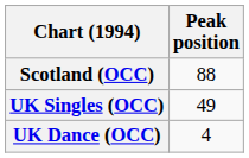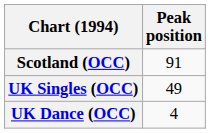 <table class="wikitable sortable plainrowheaders" style="text-align:center">
 <tr>
 <th scope="col">Chart (1994)</th>
 <th scope="col">Peak<br>position</th>
 </tr>
 <tr>
 <th scope="row">Scotland (<a href='#'>OCC</a>)</th>
-<td align="center">88</td>
+<td align="center">91</td>
 </tr>
 <tr>
 <th scope="row"><a href='#'>UK Singles</a> (<a href='#'>OCC</a>)</th>
 <td align="center">49</td>
 </tr>
 <tr>
 <th scope="row"><a href='#'>UK Dance</a> (<a href='#'>OCC</a>)</th>
 <td align="center">4</td>
 </tr>
 </table>
